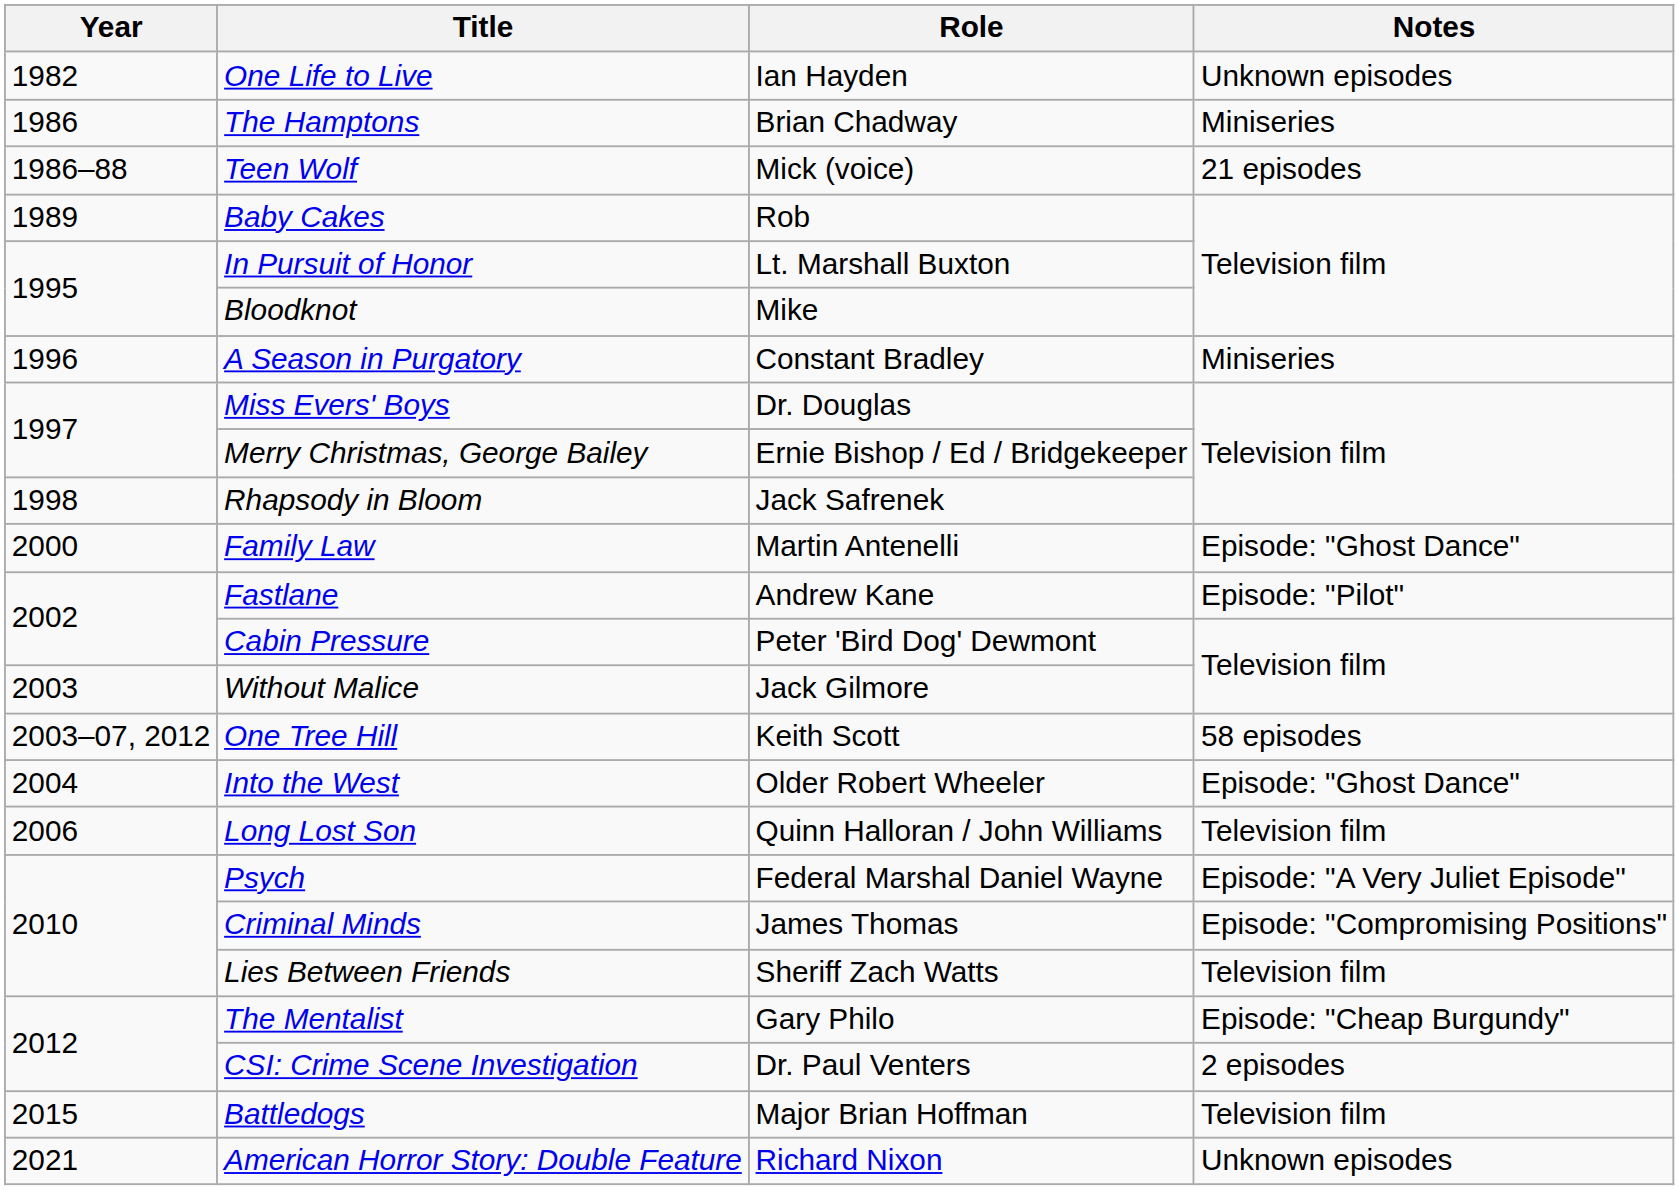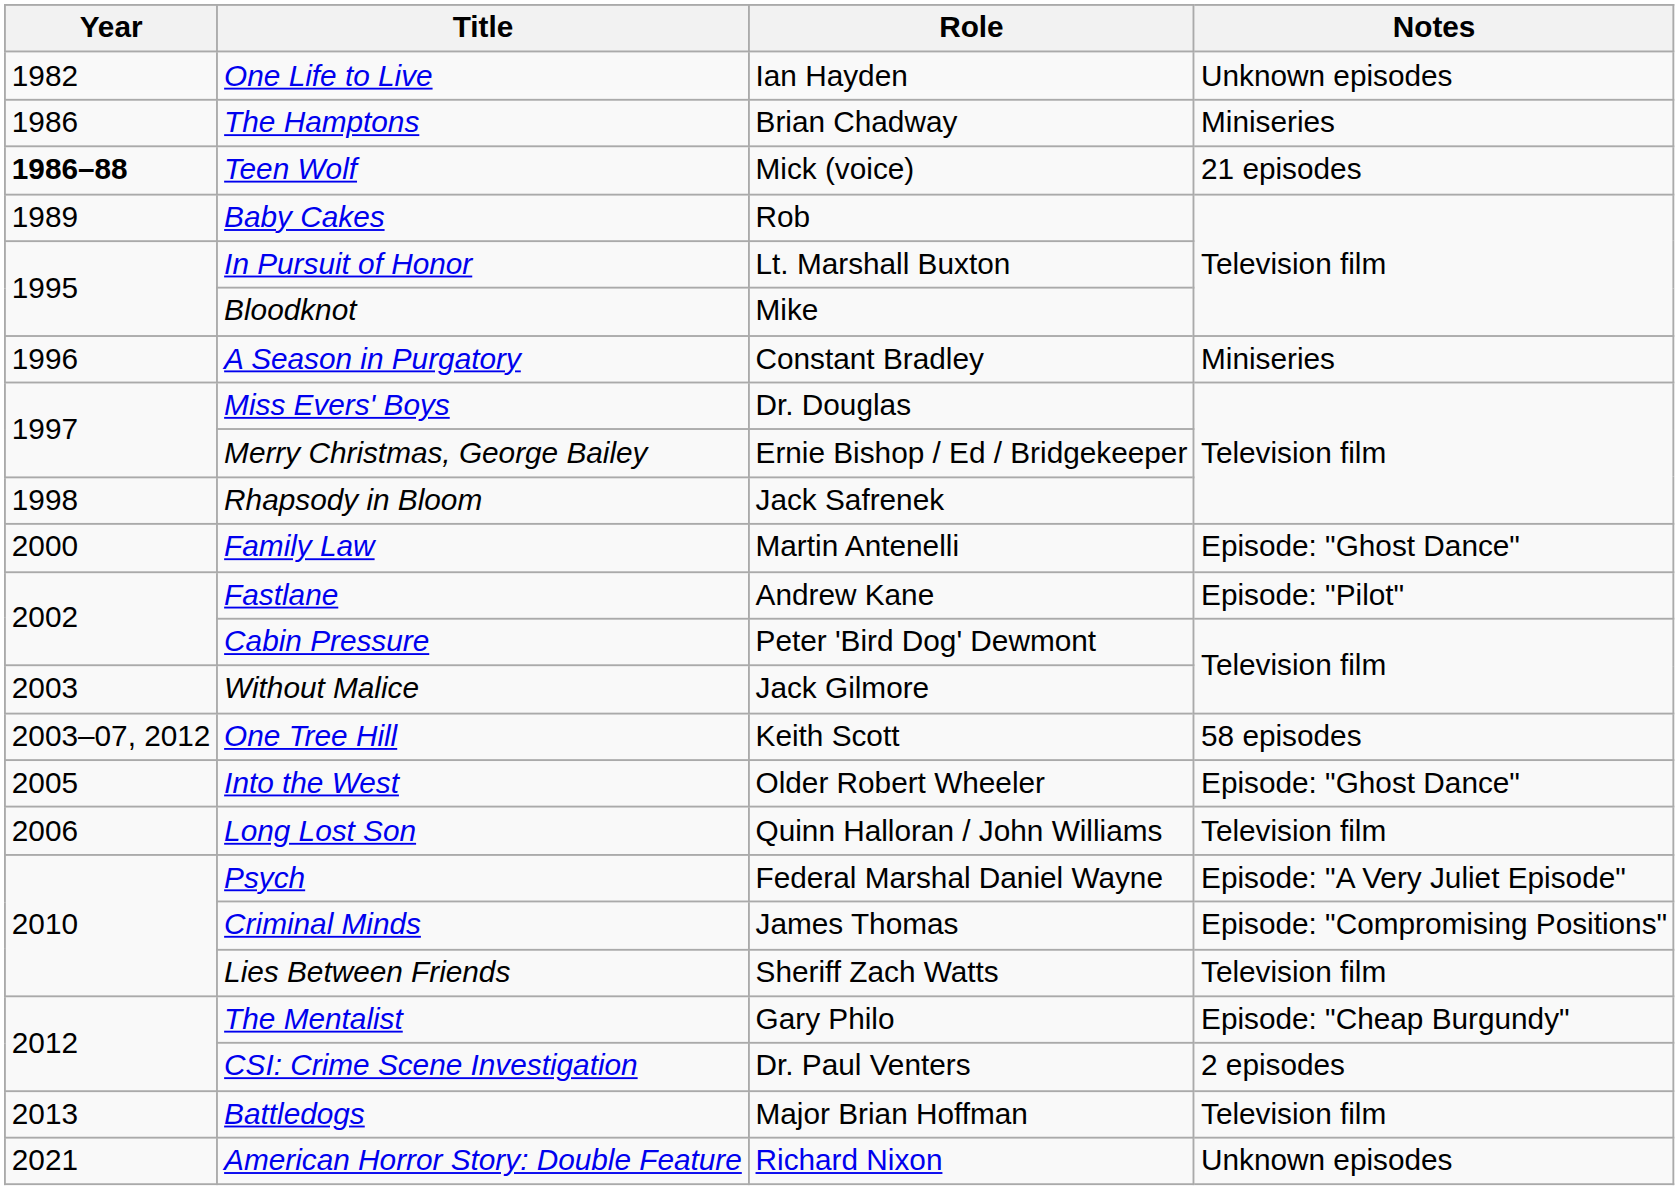 <table class="wikitable sortable">
 <tr>
 <th>Year</th>
 <th>Title</th>
 <th>Role</th>
 <th class="unsortable">Notes</th>
 </tr>
 <tr>
 <td>1982</td>
 <td><em><a href='#'>One Life to Live</a></em></td>
 <td>Ian Hayden</td>
 <td>Unknown episodes</td>
 </tr>
 <tr>
 <td>1986</td>
 <td><em><a href='#'>The Hamptons</a></em></td>
 <td>Brian Chadway</td>
 <td>Miniseries</td>
 </tr>
 <tr>
-<td>1986–88</td>
+<td><strong>1986–88</strong></td>
 <td><em><a href='#'>Teen Wolf</a></em></td>
 <td>Mick (voice)</td>
 <td>21 episodes</td>
 </tr>
 <tr>
 <td>1989</td>
 <td><em><a href='#'>Baby Cakes</a></em></td>
 <td>Rob</td>
 <td rowspan="3">Television film</td>
 </tr>
 <tr>
 <td rowspan="2">1995</td>
 <td><em><a href='#'>In Pursuit of Honor</a></em></td>
 <td>Lt. Marshall Buxton</td>
 </tr>
 <tr>
 <td><em>Bloodknot</em></td>
 <td>Mike</td>
 </tr>
 <tr>
 <td>1996</td>
 <td><em><a href='#'>A Season in Purgatory</a></em></td>
 <td>Constant Bradley</td>
 <td>Miniseries</td>
 </tr>
 <tr>
 <td rowspan="2">1997</td>
 <td><em><a href='#'>Miss Evers' Boys</a></em></td>
 <td>Dr. Douglas</td>
 <td rowspan="3">Television film</td>
 </tr>
 <tr>
 <td><em>Merry Christmas, George Bailey</em></td>
 <td>Ernie Bishop / Ed / Bridgekeeper</td>
 </tr>
 <tr>
 <td>1998</td>
 <td><em>Rhapsody in Bloom</em></td>
 <td>Jack Safrenek</td>
 </tr>
 <tr>
 <td>2000</td>
 <td><em><a href='#'>Family Law</a></em></td>
 <td>Martin Antenelli</td>
 <td>Episode: "Ghost Dance"</td>
 </tr>
 <tr>
 <td rowspan="2">2002</td>
 <td><em><a href='#'>Fastlane</a></em></td>
 <td>Andrew Kane</td>
 <td>Episode: "Pilot"</td>
 </tr>
 <tr>
 <td><em><a href='#'>Cabin Pressure</a></em></td>
 <td>Peter 'Bird Dog' Dewmont</td>
 <td rowspan="2">Television film</td>
 </tr>
 <tr>
 <td>2003</td>
 <td><em>Without Malice</em></td>
 <td>Jack Gilmore</td>
 </tr>
 <tr>
 <td>2003–07, 2012</td>
 <td><em><a href='#'>One Tree Hill</a></em></td>
 <td>Keith Scott</td>
 <td>58 episodes</td>
 </tr>
 <tr>
-<td>2004</td>
+<td>2005</td>
 <td><em><a href='#'>Into the West</a></em></td>
 <td>Older Robert Wheeler</td>
 <td>Episode: "Ghost Dance"</td>
 </tr>
 <tr>
 <td>2006</td>
 <td><em><a href='#'>Long Lost Son</a></em></td>
 <td>Quinn Halloran / John Williams</td>
 <td>Television film</td>
 </tr>
 <tr>
 <td rowspan="3">2010</td>
 <td><em><a href='#'>Psych</a></em></td>
 <td>Federal Marshal Daniel Wayne</td>
 <td>Episode: "A Very Juliet Episode"</td>
 </tr>
 <tr>
 <td><em><a href='#'>Criminal Minds</a></em></td>
 <td>James Thomas</td>
 <td>Episode: "Compromising Positions"</td>
 </tr>
 <tr>
 <td><em>Lies Between Friends</em></td>
 <td>Sheriff Zach Watts</td>
 <td>Television film</td>
 </tr>
 <tr>
 <td rowspan="2">2012</td>
 <td><em><a href='#'>The Mentalist</a></em></td>
 <td>Gary Philo</td>
 <td>Episode: "Cheap Burgundy"</td>
 </tr>
 <tr>
 <td><em><a href='#'>CSI: Crime Scene Investigation</a></em></td>
 <td>Dr. Paul Venters</td>
 <td>2 episodes</td>
 </tr>
 <tr>
-<td>2015</td>
+<td>2013</td>
 <td><em><a href='#'>Battledogs</a></em></td>
 <td>Major Brian Hoffman</td>
 <td>Television film</td>
 </tr>
 <tr>
 <td>2021</td>
 <td><em><a href='#'>American Horror Story: Double Feature</a></em></td>
 <td><a href='#'>Richard Nixon</a></td>
 <td>Unknown episodes</td>
 </tr>
 </table>
